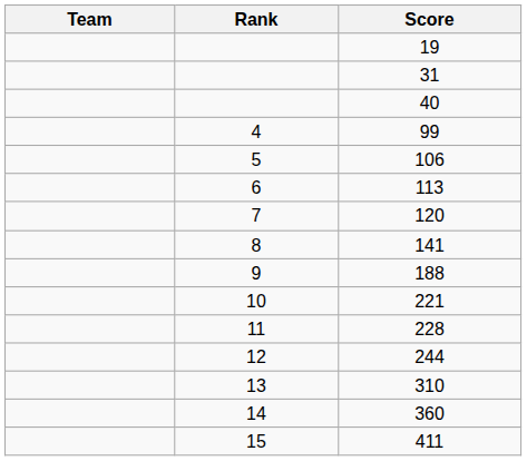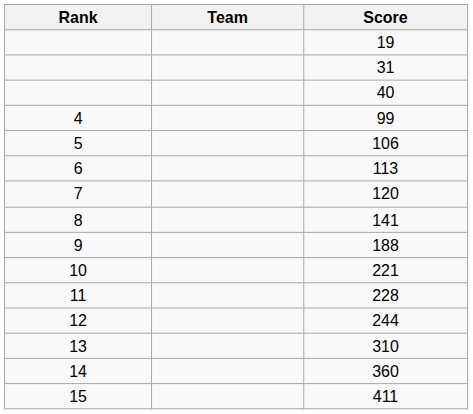 <table class="wikitable sortable" style=" text-align:center; font-size:95%;" width="50%">
 <tr>
+<th>Rank</th>
 <th>Team</th>
-<th>Rank</th>
 <th>Score</th>
 </tr>
 <tr>
+<td align=center></td>
 <td align=left></td>
-<td align=center></td>
 <td>19</td>
 </tr>
 <tr>
+<td align=center></td>
 <td align=left></td>
-<td align=center></td>
 <td>31</td>
 </tr>
 <tr>
+<td align=center></td>
 <td align=left></td>
-<td align=center></td>
 <td>40</td>
 </tr>
 <tr>
+<td>4</td>
 <td align=left></td>
-<td>4</td>
 <td>99</td>
 </tr>
 <tr>
+<td>5</td>
 <td align=left></td>
-<td>5</td>
 <td>106</td>
 </tr>
 <tr>
+<td>6</td>
 <td align=left></td>
-<td>6</td>
 <td>113</td>
 </tr>
 <tr>
+<td>7</td>
 <td align=left></td>
-<td>7</td>
 <td>120</td>
 </tr>
 <tr>
+<td>8</td>
 <td align=left></td>
-<td>8</td>
 <td>141</td>
 </tr>
 <tr>
+<td>9</td>
 <td align=left></td>
-<td>9</td>
 <td>188</td>
 </tr>
 <tr>
+<td>10</td>
 <td align=left></td>
-<td>10</td>
 <td>221</td>
 </tr>
 <tr>
+<td>11</td>
 <td align=left></td>
-<td>11</td>
 <td>228</td>
 </tr>
 <tr>
+<td>12</td>
 <td align=left></td>
-<td>12</td>
 <td>244</td>
 </tr>
 <tr>
+<td>13</td>
 <td align=left></td>
-<td>13</td>
 <td>310</td>
 </tr>
 <tr>
+<td>14</td>
 <td align=left></td>
-<td>14</td>
 <td>360</td>
 </tr>
 <tr>
+<td>15</td>
 <td align=left></td>
-<td>15</td>
 <td>411</td>
 </tr>
 </table>
